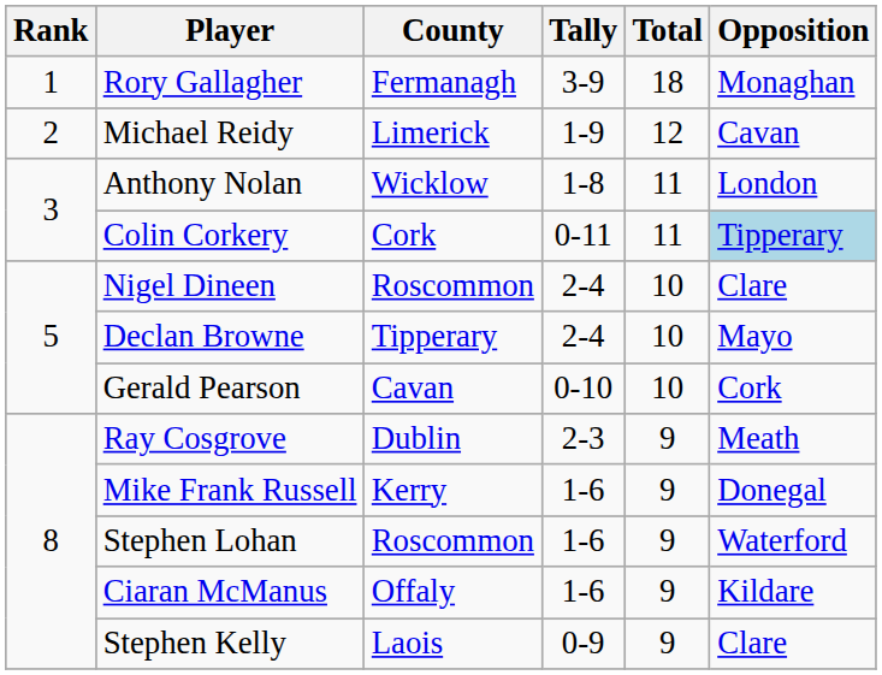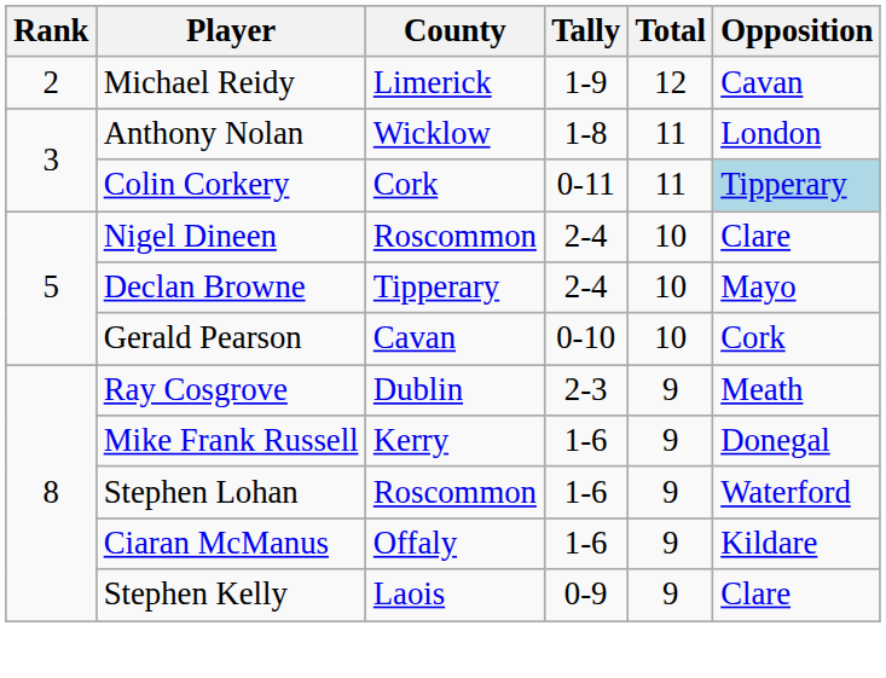 <table class="wikitable">
 <tr>
 <th>Rank</th>
 <th>Player</th>
 <th>County</th>
 <th>Tally</th>
 <th>Total</th>
 <th>Opposition</th>
-</tr>
-<tr>
-<td rowspan=1 align=center>1</td>
-<td><a href='#'>Rory Gallagher</a></td>
-<td><a href='#'>Fermanagh</a></td>
-<td align=center>3-9</td>
-<td align=center>18</td>
-<td><a href='#'>Monaghan</a></td>
 </tr>
 <tr>
 <td rowspan=1 align=center>2</td>
 <td>Michael Reidy</td>
 <td><a href='#'>Limerick</a></td>
 <td align=center>1-9</td>
 <td align=center>12</td>
 <td><a href='#'>Cavan</a></td>
 </tr>
 <tr>
 <td rowspan=2 align=center>3</td>
 <td>Anthony Nolan</td>
 <td><a href='#'>Wicklow</a></td>
 <td align=center>1-8</td>
 <td align=center>11</td>
 <td><a href='#'>London</a></td>
 </tr>
 <tr>
 <td><a href='#'>Colin Corkery</a></td>
 <td><a href='#'>Cork</a></td>
 <td align=center>0-11</td>
 <td align=center>11</td>
 <td style="background: lightblue;"><a href='#'>Tipperary</a></td>
 </tr>
 <tr>
 <td rowspan="3" align="center">5</td>
 <td><a href='#'>Nigel Dineen</a></td>
 <td><a href='#'>Roscommon</a></td>
 <td align=center>2-4</td>
 <td align=center>10</td>
 <td><a href='#'>Clare</a></td>
 </tr>
 <tr>
 <td><a href='#'>Declan Browne</a></td>
 <td><a href='#'>Tipperary</a></td>
 <td align=center>2-4</td>
 <td align=center>10</td>
 <td><a href='#'>Mayo</a></td>
 </tr>
 <tr>
 <td>Gerald Pearson</td>
 <td><a href='#'>Cavan</a></td>
 <td align=center>0-10</td>
 <td align=center>10</td>
 <td><a href='#'>Cork</a></td>
 </tr>
 <tr>
 <td rowspan=5 align=center>8</td>
 <td><a href='#'>Ray Cosgrove</a></td>
 <td><a href='#'>Dublin</a></td>
 <td align=center>2-3</td>
 <td align=center>9</td>
 <td><a href='#'>Meath</a></td>
 </tr>
 <tr>
 <td><a href='#'>Mike Frank Russell</a></td>
 <td><a href='#'>Kerry</a></td>
 <td align=center>1-6</td>
 <td align=center>9</td>
 <td><a href='#'>Donegal</a></td>
 </tr>
 <tr>
 <td>Stephen Lohan</td>
 <td><a href='#'>Roscommon</a></td>
 <td align=center>1-6</td>
 <td align=center>9</td>
 <td><a href='#'>Waterford</a></td>
 </tr>
 <tr>
 <td><a href='#'>Ciaran McManus</a></td>
 <td><a href='#'>Offaly</a></td>
 <td align=center>1-6</td>
 <td align=center>9</td>
 <td><a href='#'>Kildare</a></td>
 </tr>
 <tr>
 <td>Stephen Kelly</td>
 <td><a href='#'>Laois</a></td>
 <td align=center>0-9</td>
 <td align=center>9</td>
 <td><a href='#'>Clare</a></td>
 </tr>
 </table>
